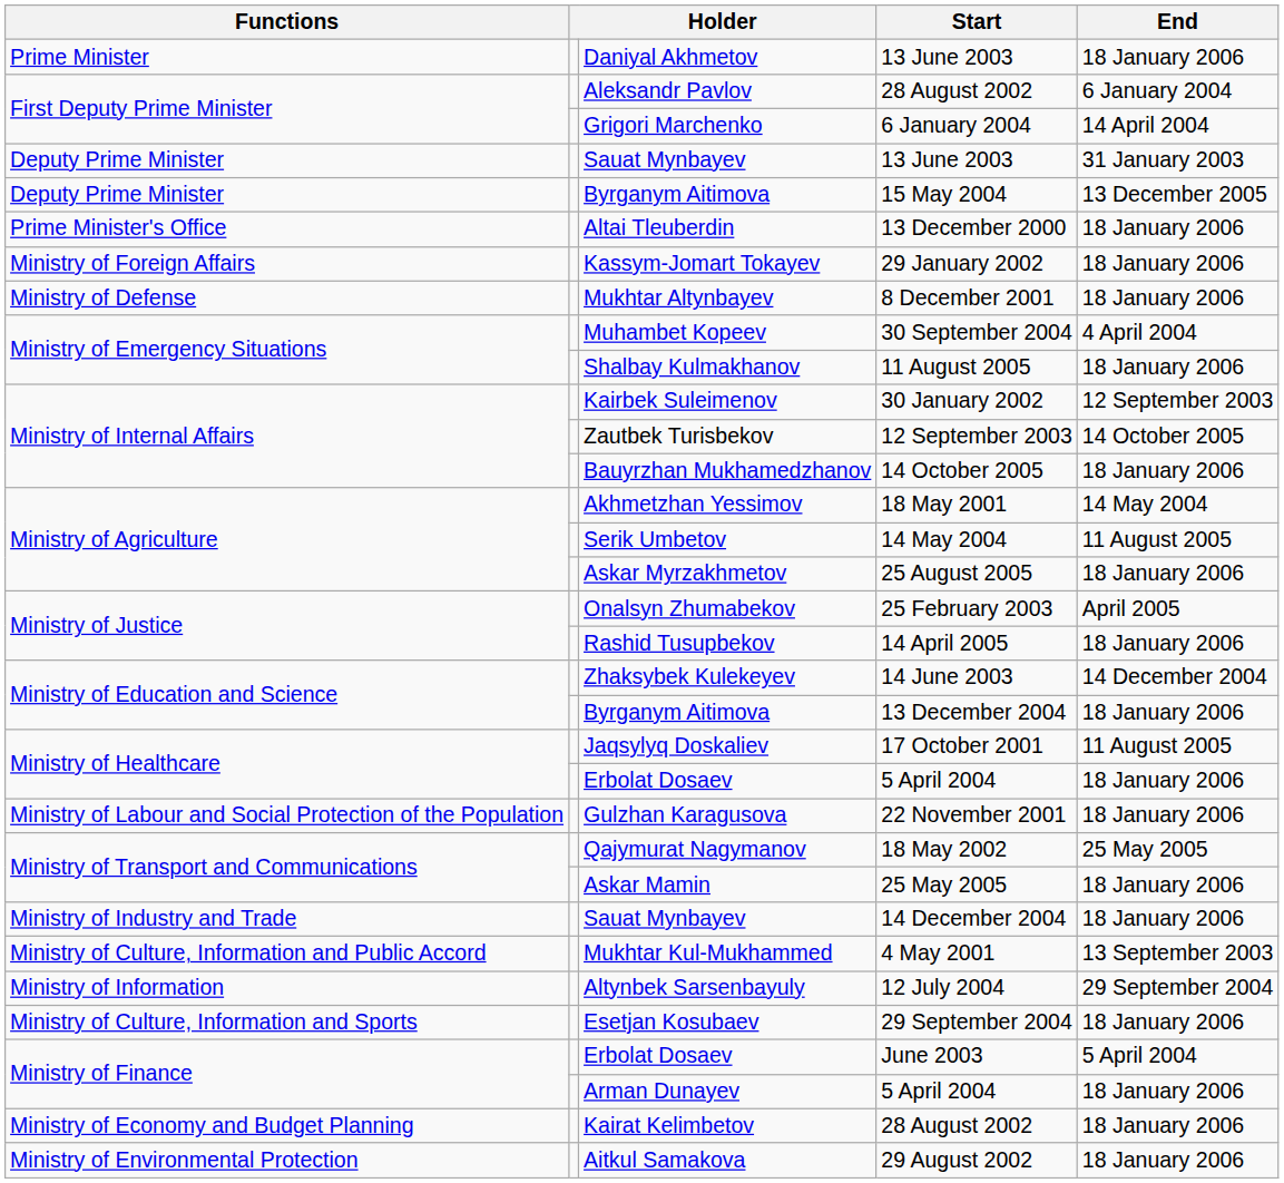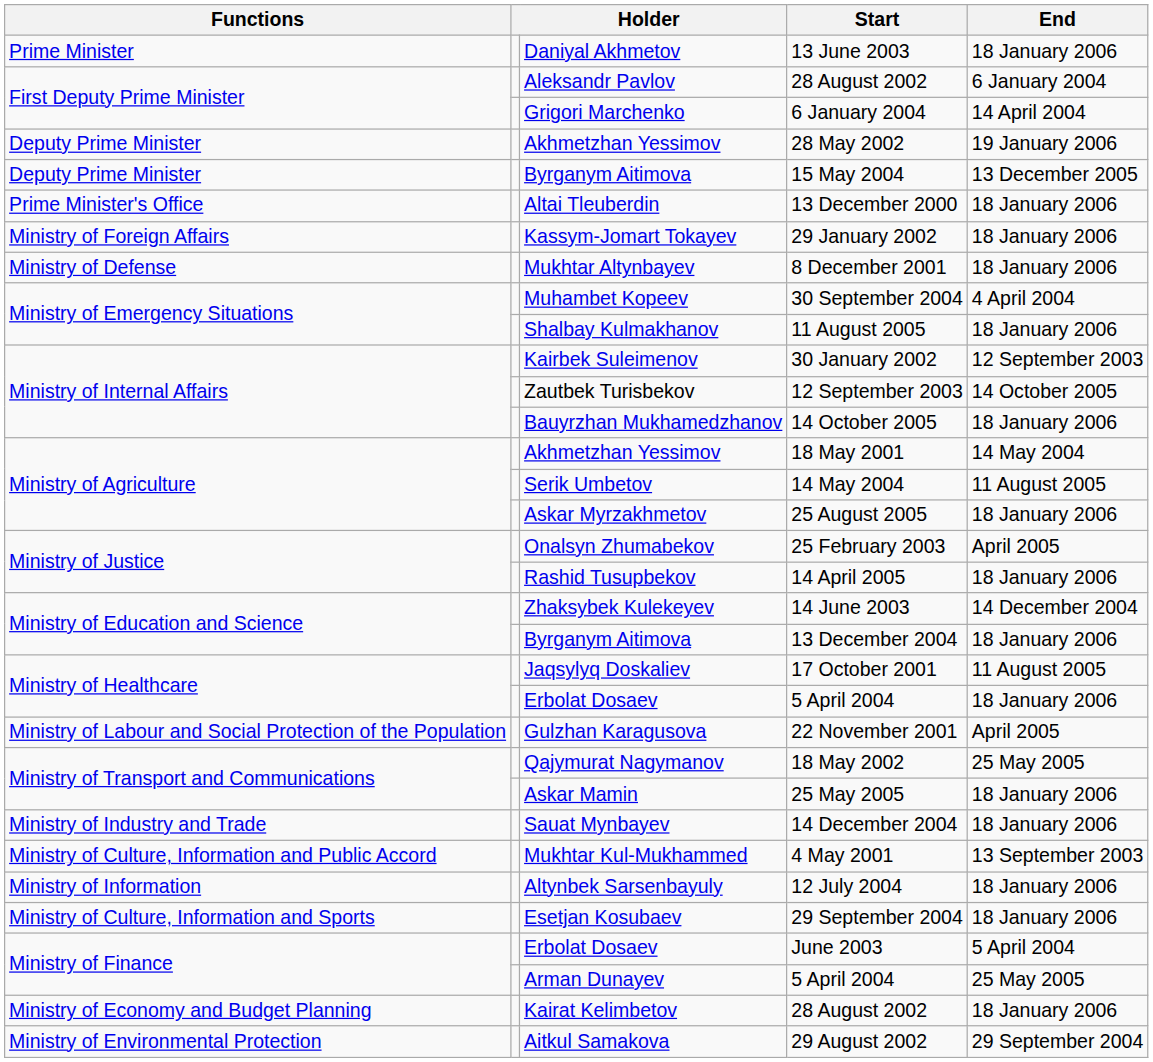 <table class="wikitable">
 <tr>
 <th>Functions</th>
 <th colspan="2">Holder</th>
 <th>Start</th>
 <th>End</th>
 </tr>
 <tr>
 <td><a href='#'>Prime Minister</a></td>
 <td></td>
 <td><a href='#'>Daniyal Akhmetov</a></td>
 <td>13 June 2003</td>
 <td>18 January 2006</td>
 </tr>
 <tr>
 <td rowspan="2"><a href='#'>First Deputy Prime Minister</a></td>
 <td></td>
 <td><a href='#'>Aleksandr Pavlov</a></td>
 <td>28 August 2002</td>
 <td>6 January 2004</td>
 </tr>
 <tr>
 <td></td>
 <td><a href='#'>Grigori Marchenko</a></td>
 <td>6 January 2004</td>
 <td>14 April 2004</td>
 </tr>
 <tr>
 <td><a href='#'>Deputy Prime Minister</a></td>
 <td></td>
-<td><a href='#'>Sauat Mynbayev</a></td>
-<td>13 June 2003</td>
-<td>31 January 2003</td>
+<td><a href='#'>Akhmetzhan Yessimov</a></td>
+<td>28 May 2002</td>
+<td>19 January 2006</td>
 </tr>
 <tr>
 <td><a href='#'>Deputy Prime Minister</a></td>
 <td></td>
 <td><a href='#'>Byrganym Aitimova</a></td>
 <td>15 May 2004</td>
 <td>13 December 2005</td>
 </tr>
 <tr>
 <td><a href='#'>Prime Minister's Office</a></td>
 <td></td>
 <td><a href='#'>Altai Tleuberdin</a></td>
 <td>13 December 2000</td>
 <td>18 January 2006</td>
 </tr>
 <tr>
 <td><a href='#'>Ministry of Foreign Affairs</a></td>
 <td></td>
 <td><a href='#'>Kassym-Jomart Tokayev</a></td>
 <td>29 January 2002</td>
 <td>18 January 2006</td>
 </tr>
 <tr>
 <td><a href='#'>Ministry of Defense</a></td>
 <td></td>
 <td><a href='#'>Mukhtar Altynbayev</a></td>
 <td>8 December 2001</td>
 <td>18 January 2006</td>
 </tr>
 <tr>
 <td rowspan="2"><a href='#'>Ministry of Emergency Situations</a></td>
 <td></td>
 <td><a href='#'>Muhambet Kopeev</a></td>
 <td>30 September 2004</td>
 <td>4 April 2004</td>
 </tr>
 <tr>
 <td></td>
 <td><a href='#'>Shalbay Kulmakhanov</a></td>
 <td>11 August 2005</td>
 <td>18 January 2006</td>
 </tr>
 <tr>
 <td rowspan="3"><a href='#'>Ministry of Internal Affairs</a></td>
 <td></td>
 <td><a href='#'>Kairbek Suleimenov</a></td>
 <td>30 January 2002</td>
 <td>12 September 2003</td>
 </tr>
 <tr>
 <td></td>
 <td>Zautbek Turisbekov</td>
 <td>12 September 2003</td>
 <td>14 October 2005</td>
 </tr>
 <tr>
 <td></td>
 <td><a href='#'>Bauyrzhan Mukhamedzhanov</a></td>
 <td>14 October 2005</td>
 <td>18 January 2006</td>
 </tr>
 <tr>
 <td rowspan="3"><a href='#'>Ministry of Agriculture</a></td>
 <td></td>
 <td><a href='#'>Akhmetzhan Yessimov</a></td>
 <td>18 May 2001</td>
 <td>14 May 2004</td>
 </tr>
 <tr>
 <td></td>
 <td><a href='#'>Serik Umbetov</a></td>
 <td>14 May 2004</td>
 <td>11 August 2005</td>
 </tr>
 <tr>
 <td></td>
 <td><a href='#'>Askar Myrzakhmetov</a></td>
 <td>25 August 2005</td>
 <td>18 January 2006</td>
 </tr>
 <tr>
 <td rowspan="2"><a href='#'>Ministry of Justice</a></td>
 <td></td>
 <td><a href='#'>Onalsyn Zhumabekov</a></td>
 <td>25 February 2003</td>
 <td>April 2005</td>
 </tr>
 <tr>
 <td></td>
 <td><a href='#'>Rashid Tusupbekov</a></td>
 <td>14 April 2005</td>
 <td>18 January 2006</td>
 </tr>
 <tr>
 <td rowspan="2"><a href='#'>Ministry of Education and Science</a></td>
 <td></td>
 <td><a href='#'>Zhaksybek Kulekeyev</a></td>
 <td>14 June 2003</td>
 <td>14 December 2004</td>
 </tr>
 <tr>
 <td></td>
 <td><a href='#'>Byrganym Aitimova</a></td>
 <td>13 December 2004</td>
 <td>18 January 2006</td>
 </tr>
 <tr>
 <td rowspan="2"><a href='#'>Ministry of Healthcare</a></td>
 <td></td>
 <td><a href='#'>Jaqsylyq Doskaliev</a></td>
 <td>17 October 2001</td>
 <td>11 August 2005</td>
 </tr>
 <tr>
 <td></td>
 <td><a href='#'>Erbolat Dosaev</a></td>
 <td>5 April 2004</td>
 <td>18 January 2006</td>
 </tr>
 <tr>
 <td><a href='#'>Ministry of Labour and Social Protection of the Population</a></td>
 <td></td>
 <td><a href='#'>Gulzhan Karagusova</a></td>
 <td>22 November 2001</td>
-<td>18 January 2006</td>
+<td>April 2005</td>
 </tr>
 <tr>
 <td rowspan="2"><a href='#'>Ministry of Transport and Communications</a></td>
 <td></td>
 <td><a href='#'>Qajymurat Nagymanov</a></td>
 <td>18 May 2002</td>
 <td>25 May 2005</td>
 </tr>
 <tr>
 <td></td>
 <td><a href='#'>Askar Mamin</a></td>
 <td>25 May 2005</td>
 <td>18 January 2006</td>
 </tr>
 <tr>
 <td><a href='#'>Ministry of Industry and Trade</a></td>
 <td></td>
 <td><a href='#'>Sauat Mynbayev</a></td>
 <td>14 December 2004</td>
 <td>18 January 2006</td>
 </tr>
 <tr>
 <td><a href='#'>Ministry of Culture, Information and Public Accord</a></td>
 <td></td>
 <td><a href='#'>Mukhtar Kul-Mukhammed</a></td>
 <td>4 May 2001</td>
 <td>13 September 2003</td>
 </tr>
 <tr>
 <td><a href='#'>Ministry of Information</a></td>
 <td></td>
 <td><a href='#'>Altynbek Sarsenbayuly</a></td>
 <td>12 July 2004</td>
-<td>29 September 2004</td>
+<td>18 January 2006</td>
 </tr>
 <tr>
 <td><a href='#'>Ministry of Culture, Information and Sports</a></td>
 <td></td>
 <td><a href='#'>Esetjan Kosubaev</a></td>
 <td>29 September 2004</td>
 <td>18 January 2006</td>
 </tr>
 <tr>
 <td rowspan="2"><a href='#'>Ministry of Finance</a></td>
 <td></td>
 <td><a href='#'>Erbolat Dosaev</a></td>
 <td>June 2003</td>
 <td>5 April 2004</td>
 </tr>
 <tr>
 <td></td>
 <td><a href='#'>Arman Dunayev</a></td>
 <td>5 April 2004</td>
-<td>18 January 2006</td>
+<td>25 May 2005</td>
 </tr>
 <tr>
 <td><a href='#'>Ministry of Economy and Budget Planning</a></td>
 <td></td>
 <td><a href='#'>Kairat Kelimbetov</a></td>
 <td>28 August 2002</td>
 <td>18 January 2006</td>
 </tr>
 <tr>
 <td><a href='#'>Ministry of Environmental Protection</a></td>
 <td></td>
 <td><a href='#'>Aitkul Samakova</a></td>
 <td>29 August 2002</td>
-<td>18 January 2006</td>
+<td>29 September 2004</td>
 </tr>
 </table>
